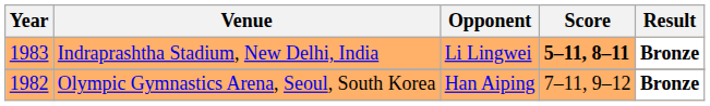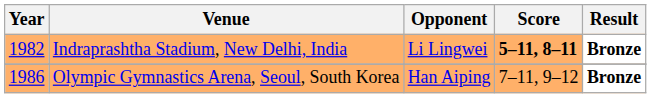 <table class="sortable wikitable" style="font-size: 90%;">
 <tr>
 <th>Year</th>
 <th>Venue</th>
 <th>Opponent</th>
 <th>Score</th>
 <th>Result</th>
 </tr>
 <tr style="background:#FFB069">
-<td align="center"><a href='#'>1983</a></td>
+<td align="center"><a href='#'>1982</a></td>
 <td align="left"><a href='#'>Indraprashtha Stadium</a>, <a href='#'>New Delhi, India</a></td>
 <td align="left"> <a href='#'>Li Lingwei</a></td>
 <td align="left"><strong>5–11, 8–11</strong></td>
 <td style="text-align:left; background: white"> <strong>Bronze</strong></td>
 </tr>
 <tr>
 </tr>
 <tr style="background:#FFB069">
-<td align="center"><a href='#'>1982</a></td>
+<td align="center"><a href='#'>1986</a></td>
 <td align="left"><a href='#'>Olympic Gymnastics Arena</a>, <a href='#'>Seoul</a>, South Korea</td>
 <td align="left"> <a href='#'>Han Aiping</a></td>
 <td align="left">7–11, 9–12</td>
 <td style="text-align:left; background: white"> <strong>Bronze</strong></td>
 </tr>
 </table>
